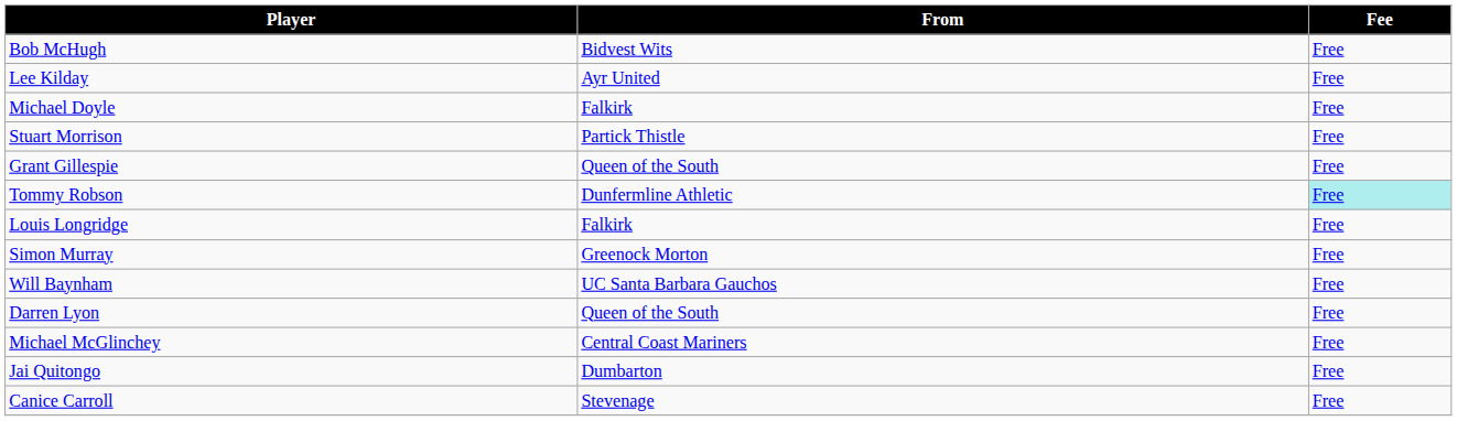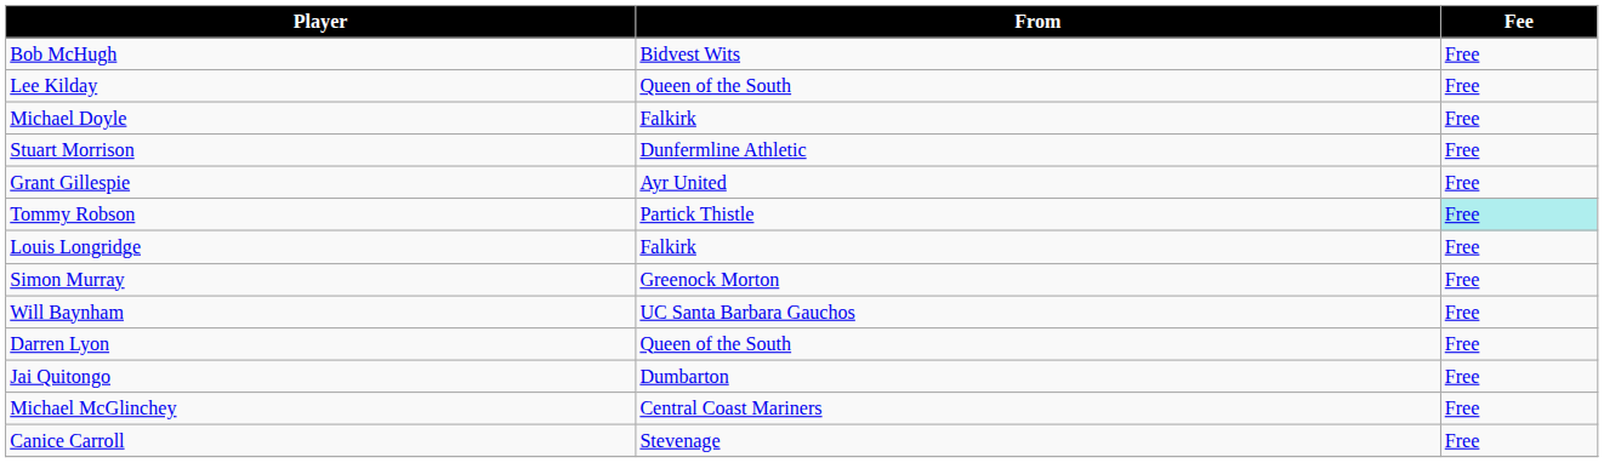 <table class="wikitable" style="text-align:left; font-size:95%;width:98%;">
 <tr>
 <th style="background:black; color:white;">Player</th>
 <th style="background:black; color:white;">From</th>
 <th style="background:black; color:white;">Fee</th>
 </tr>
 <tr>
 <td> <a href='#'>Bob McHugh</a></td>
 <td> <a href='#'>Bidvest Wits</a></td>
 <td><a href='#'>Free</a></td>
 </tr>
 <tr>
 <td> <a href='#'>Lee Kilday</a></td>
-<td> <a href='#'>Ayr United</a></td>
+<td> <a href='#'>Queen of the South</a></td>
 <td><a href='#'>Free</a></td>
 </tr>
 <tr>
 <td> <a href='#'>Michael Doyle</a></td>
 <td> <a href='#'>Falkirk</a></td>
 <td><a href='#'>Free</a></td>
 </tr>
 <tr>
 <td> <a href='#'>Stuart Morrison</a></td>
-<td> <a href='#'>Partick Thistle</a></td>
+<td> <a href='#'>Dunfermline Athletic</a></td>
 <td><a href='#'>Free</a></td>
 </tr>
 <tr>
 <td> <a href='#'>Grant Gillespie</a></td>
-<td> <a href='#'>Queen of the South</a></td>
+<td> <a href='#'>Ayr United</a></td>
 <td><a href='#'>Free</a></td>
 </tr>
 <tr>
 <td> <a href='#'>Tommy Robson</a></td>
-<td> <a href='#'>Dunfermline Athletic</a></td>
+<td> <a href='#'>Partick Thistle</a></td>
 <td style="background: paleturquoise;"><a href='#'>Free</a></td>
 </tr>
 <tr>
 <td> <a href='#'>Louis Longridge</a></td>
 <td> <a href='#'>Falkirk</a></td>
 <td><a href='#'>Free</a></td>
 </tr>
 <tr>
 <td> <a href='#'>Simon Murray</a></td>
 <td> <a href='#'>Greenock Morton</a></td>
 <td><a href='#'>Free</a></td>
 </tr>
 <tr>
 <td> <a href='#'>Will Baynham</a></td>
 <td> <a href='#'>UC Santa Barbara Gauchos</a></td>
 <td><a href='#'>Free</a></td>
 </tr>
 <tr>
 <td> <a href='#'>Darren Lyon</a></td>
 <td> <a href='#'>Queen of the South</a></td>
 <td><a href='#'>Free</a></td>
 </tr>
 <tr>
-<td> <a href='#'>Michael McGlinchey</a></td>
-<td> <a href='#'>Central Coast Mariners</a></td>
+<td> <a href='#'>Jai Quitongo</a></td>
+<td> <a href='#'>Dumbarton</a></td>
 <td><a href='#'>Free</a></td>
 </tr>
 <tr>
-<td> <a href='#'>Jai Quitongo</a></td>
-<td> <a href='#'>Dumbarton</a></td>
+<td> <a href='#'>Michael McGlinchey</a></td>
+<td> <a href='#'>Central Coast Mariners</a></td>
 <td><a href='#'>Free</a></td>
 </tr>
 <tr>
 <td> <a href='#'>Canice Carroll</a></td>
 <td> <a href='#'>Stevenage</a></td>
 <td><a href='#'>Free</a></td>
 </tr>
 <tr>
 </tr>
 </table>
